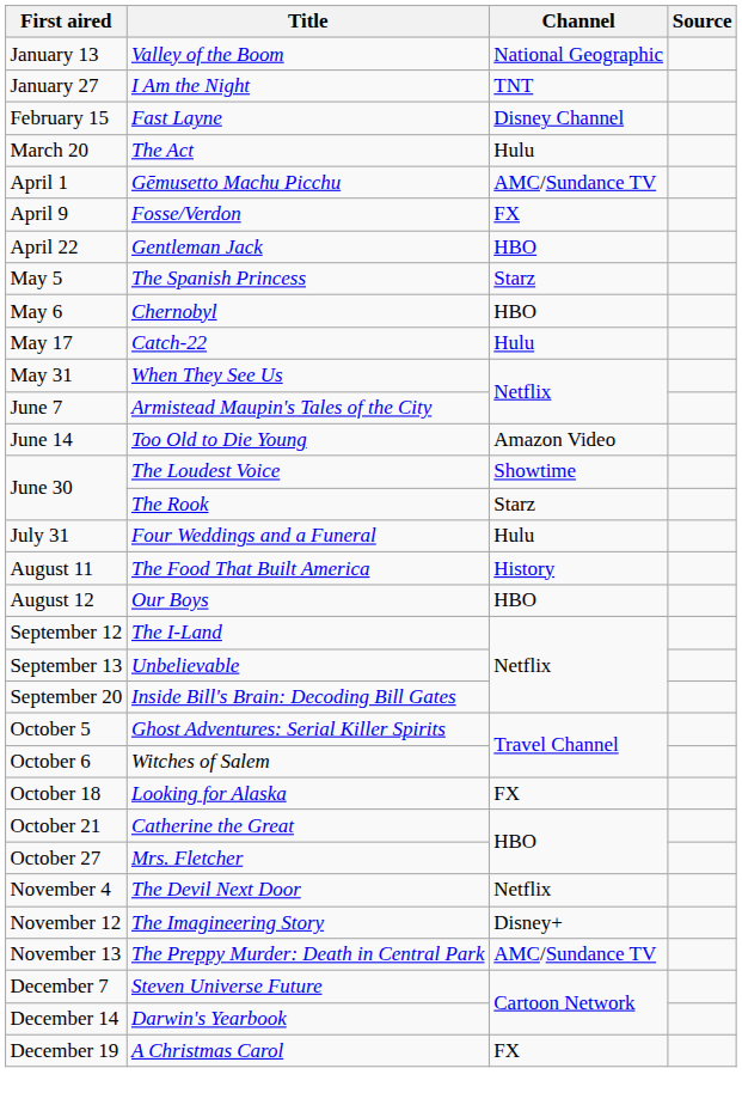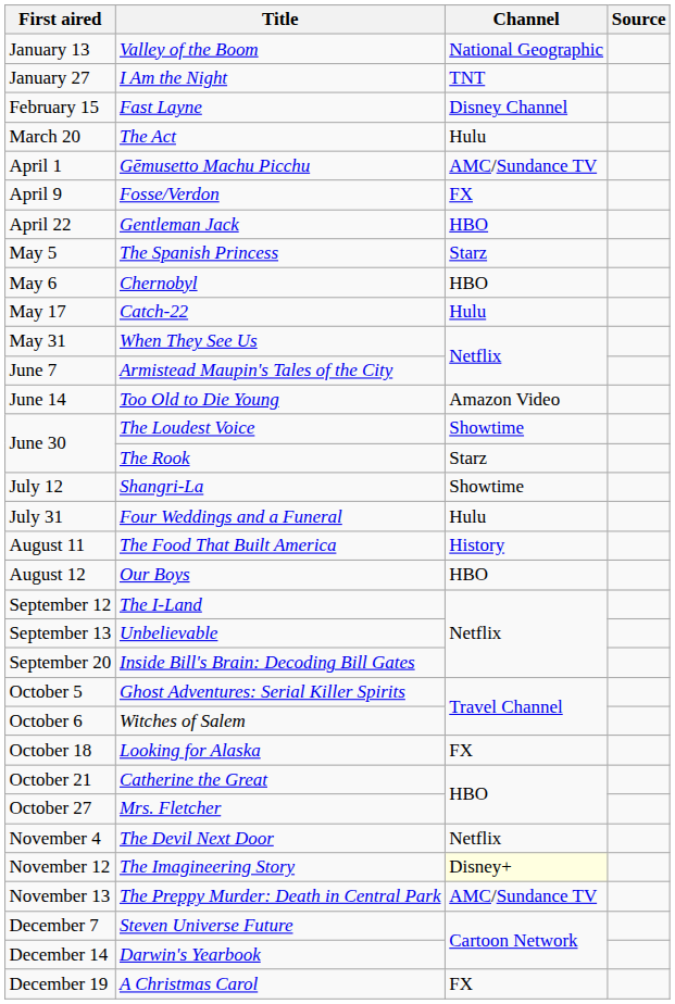 <table class="wikitable sortable">
 <tr>
 <th>First aired</th>
 <th>Title</th>
 <th>Channel</th>
 <th>Source</th>
 </tr>
 <tr>
 <td>January 13</td>
 <td><em><a href='#'>Valley of the Boom</a></em></td>
 <td><a href='#'>National Geographic</a></td>
 <td></td>
 </tr>
 <tr>
 <td>January 27</td>
 <td><em><a href='#'>I Am the Night</a></em></td>
 <td><a href='#'>TNT</a></td>
 <td></td>
 </tr>
 <tr>
 <td>February 15</td>
 <td><em><a href='#'>Fast Layne</a></em></td>
 <td><a href='#'>Disney Channel</a></td>
 <td></td>
 </tr>
 <tr>
 <td>March 20</td>
 <td><em><a href='#'>The Act</a></em></td>
 <td>Hulu</td>
 <td></td>
 </tr>
 <tr>
 <td>April 1</td>
 <td><em><a href='#'>Gēmusetto Machu Picchu</a></em></td>
 <td><a href='#'>AMC</a>/<a href='#'>Sundance TV</a></td>
 <td></td>
 </tr>
 <tr>
 <td>April 9</td>
 <td><em><a href='#'>Fosse/Verdon</a></em></td>
 <td><a href='#'>FX</a></td>
 <td></td>
 </tr>
 <tr>
 <td>April 22</td>
 <td><em><a href='#'>Gentleman Jack</a></em></td>
 <td><a href='#'>HBO</a></td>
 <td></td>
 </tr>
 <tr>
 <td>May 5</td>
 <td><em><a href='#'>The Spanish Princess</a></em></td>
 <td><a href='#'>Starz</a></td>
 <td></td>
 </tr>
 <tr>
 <td>May 6</td>
 <td><em><a href='#'>Chernobyl</a></em></td>
 <td>HBO</td>
 <td></td>
 </tr>
 <tr>
 <td>May 17</td>
 <td><em><a href='#'>Catch-22</a></em></td>
 <td><a href='#'>Hulu</a></td>
 <td></td>
 </tr>
 <tr>
 <td>May 31</td>
 <td><em><a href='#'>When They See Us</a></em></td>
 <td rowspan=2><a href='#'>Netflix</a></td>
 <td></td>
 </tr>
 <tr>
 <td>June 7</td>
 <td><em><a href='#'>Armistead Maupin's Tales of the City</a></em></td>
 <td></td>
 </tr>
 <tr>
 <td>June 14</td>
 <td><em><a href='#'>Too Old to Die Young</a></em></td>
 <td>Amazon Video</td>
 <td></td>
 </tr>
 <tr>
 <td rowspan=2>June 30</td>
 <td><em><a href='#'>The Loudest Voice</a></em></td>
 <td><a href='#'>Showtime</a></td>
 <td></td>
 </tr>
 <tr>
 <td><em><a href='#'>The Rook</a></em></td>
 <td>Starz</td>
 <td></td>
 </tr>
 <tr>
+<td>July 12</td>
+<td><em><a href='#'>Shangri-La</a></em></td>
+<td>Showtime</td>
+<td></td>
+</tr>
+<tr>
 <td>July 31</td>
 <td><em><a href='#'>Four Weddings and a Funeral</a></em></td>
 <td>Hulu</td>
 <td></td>
 </tr>
 <tr>
 <td>August 11</td>
 <td><em><a href='#'>The Food That Built America</a></em></td>
 <td><a href='#'>History</a></td>
 <td></td>
 </tr>
 <tr>
 <td>August 12</td>
 <td><em><a href='#'>Our Boys</a></em></td>
 <td>HBO</td>
 <td></td>
 </tr>
 <tr>
 <td>September 12</td>
 <td><em><a href='#'>The I-Land</a></em></td>
 <td rowspan=3>Netflix</td>
 <td></td>
 </tr>
 <tr>
 <td>September 13</td>
 <td><em><a href='#'>Unbelievable</a></em></td>
 <td></td>
 </tr>
 <tr>
 <td>September 20</td>
 <td><em><a href='#'>Inside Bill's Brain: Decoding Bill Gates</a></em></td>
 <td></td>
 </tr>
 <tr>
 <td>October 5</td>
 <td><em><a href='#'>Ghost Adventures: Serial Killer Spirits</a></em></td>
 <td rowspan=2><a href='#'>Travel Channel</a></td>
 <td></td>
 </tr>
 <tr>
 <td>October 6</td>
 <td><em>Witches of Salem</em></td>
 <td></td>
 </tr>
 <tr>
 <td>October 18</td>
 <td><em><a href='#'>Looking for Alaska</a></em></td>
 <td>FX</td>
 <td></td>
 </tr>
 <tr>
 <td>October 21</td>
 <td><em><a href='#'>Catherine the Great</a></em></td>
 <td rowspan=2>HBO</td>
 <td></td>
 </tr>
 <tr>
 <td>October 27</td>
 <td><em><a href='#'>Mrs. Fletcher</a></em></td>
 <td></td>
 </tr>
 <tr>
 <td>November 4</td>
 <td><em><a href='#'>The Devil Next Door</a></em></td>
 <td>Netflix</td>
 <td></td>
 </tr>
 <tr>
 <td>November 12</td>
 <td><em><a href='#'>The Imagineering Story</a></em></td>
-<td>Disney+</td>
+<td style="background: lightyellow;">Disney+</td>
 <td></td>
 </tr>
 <tr>
 <td>November 13</td>
 <td><em><a href='#'>The Preppy Murder: Death in Central Park</a></em></td>
 <td><a href='#'>AMC</a>/<a href='#'>Sundance TV</a></td>
 <td></td>
 </tr>
 <tr>
 <td>December 7</td>
 <td><em><a href='#'>Steven Universe Future</a></em></td>
 <td rowspan=2><a href='#'>Cartoon Network</a></td>
 <td></td>
 </tr>
 <tr>
 <td>December 14</td>
 <td><em><a href='#'>Darwin's Yearbook</a></em></td>
 <td></td>
 </tr>
 <tr>
 <td>December 19</td>
 <td><em><a href='#'>A Christmas Carol</a></em></td>
 <td>FX</td>
 <td></td>
 </tr>
 </table>
